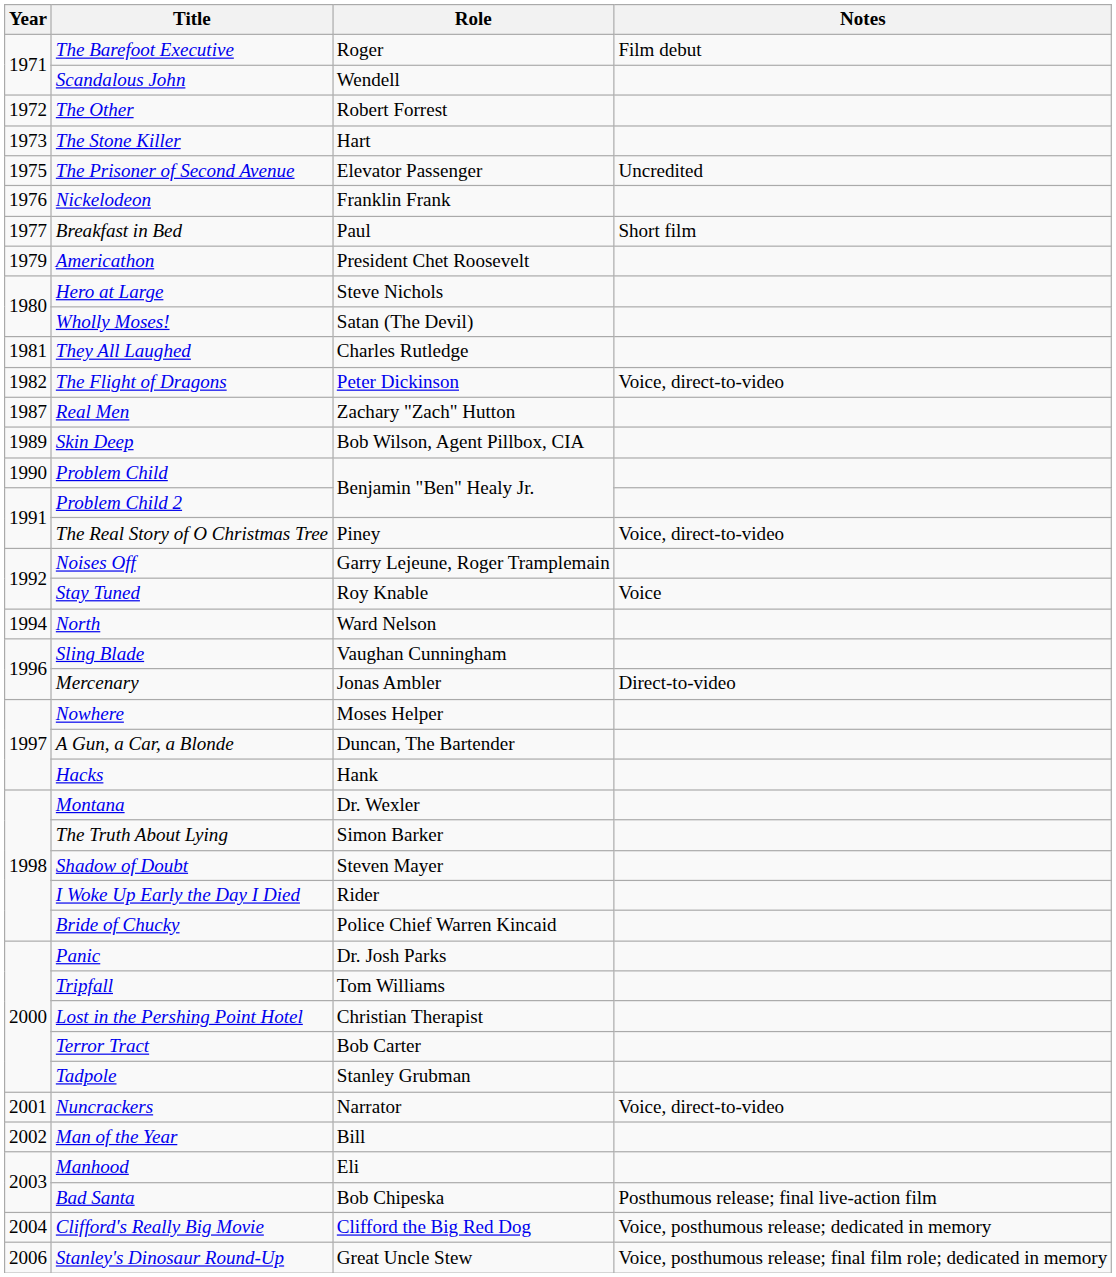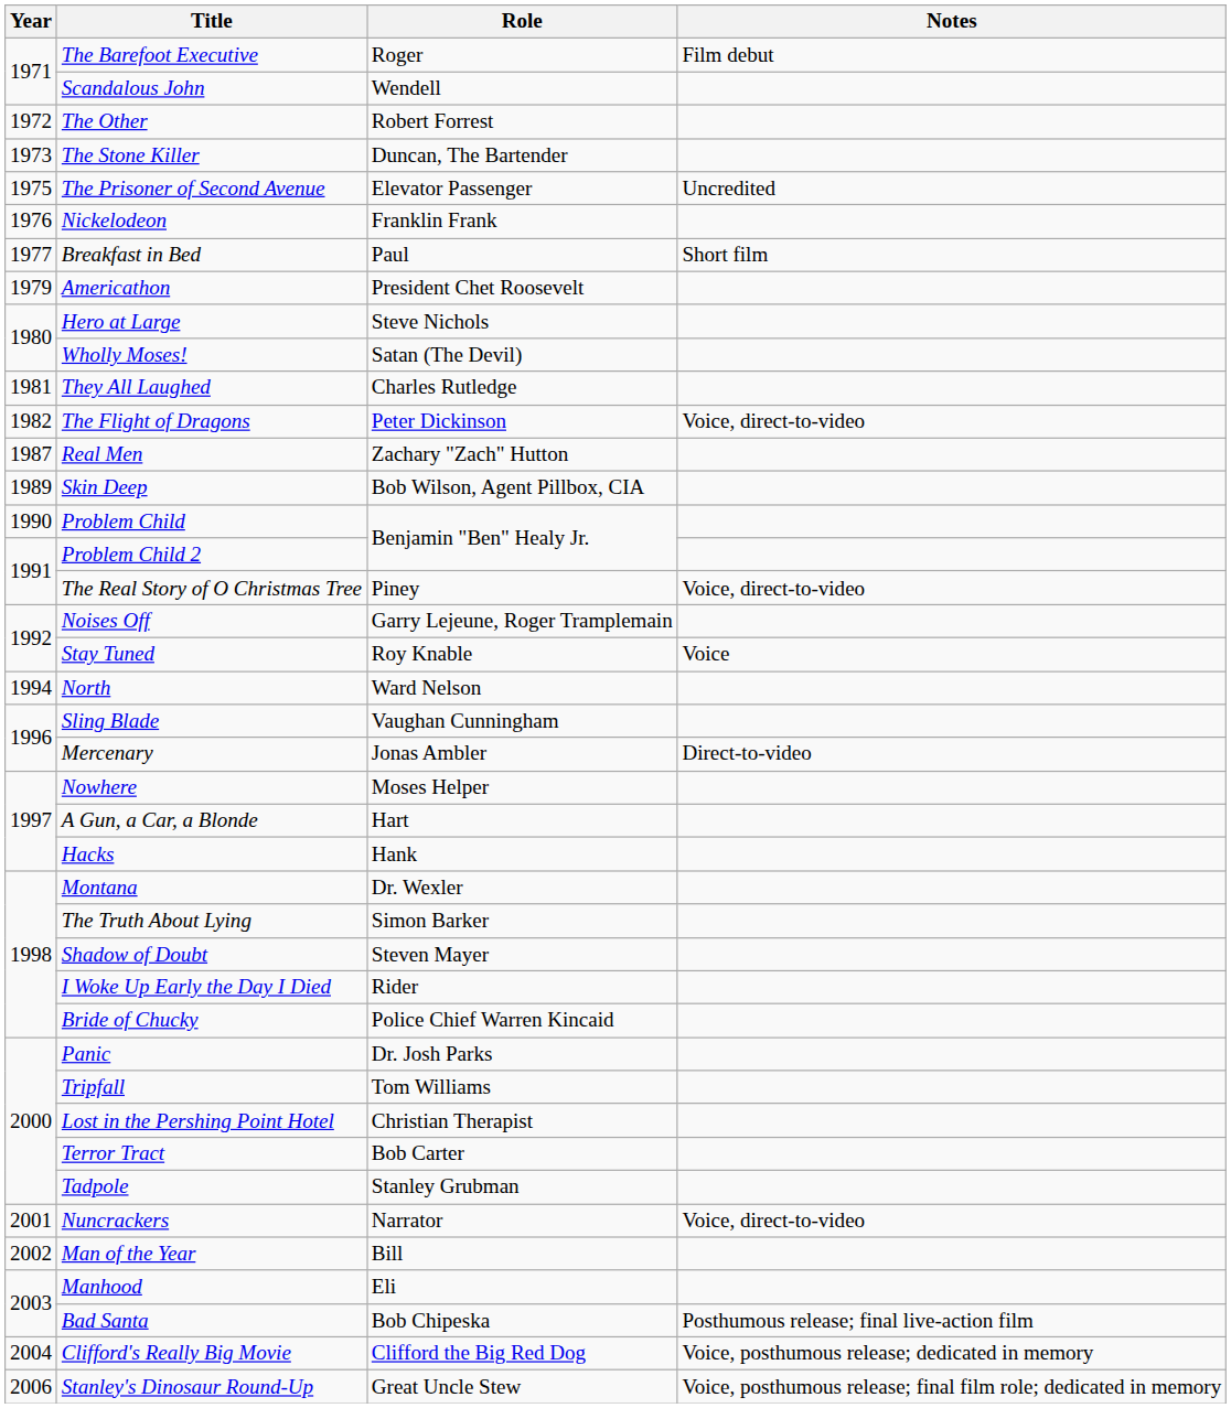 <table class="wikitable sortable">
 <tr>
 <th>Year</th>
 <th>Title</th>
 <th>Role</th>
 <th class="unsortable">Notes</th>
 </tr>
 <tr>
 <td rowspan=2>1971</td>
 <td><em><a href='#'>The Barefoot Executive</a></em></td>
 <td>Roger</td>
 <td>Film debut</td>
 </tr>
 <tr>
 <td><em><a href='#'>Scandalous John</a></em></td>
 <td>Wendell</td>
 <td></td>
 </tr>
 <tr>
 <td>1972</td>
 <td><em><a href='#'>The Other</a></em></td>
 <td>Robert Forrest</td>
 <td></td>
 </tr>
 <tr>
 <td>1973</td>
 <td><em><a href='#'>The Stone Killer</a></em></td>
-<td>Hart</td>
+<td>Duncan, The Bartender</td>
 <td></td>
 </tr>
 <tr>
 <td>1975</td>
 <td><em><a href='#'>The Prisoner of Second Avenue</a></em></td>
 <td>Elevator Passenger</td>
 <td>Uncredited</td>
 </tr>
 <tr>
 <td>1976</td>
 <td><em><a href='#'>Nickelodeon</a></em></td>
 <td>Franklin Frank</td>
 <td></td>
 </tr>
 <tr>
 <td>1977</td>
 <td><em>Breakfast in Bed</em></td>
 <td>Paul</td>
 <td>Short film</td>
 </tr>
 <tr>
 <td>1979</td>
 <td><em><a href='#'>Americathon</a></em></td>
 <td>President Chet Roosevelt</td>
 <td></td>
 </tr>
 <tr>
 <td rowspan=2>1980</td>
 <td><em><a href='#'>Hero at Large</a></em></td>
 <td>Steve Nichols</td>
 <td></td>
 </tr>
 <tr>
 <td><em><a href='#'>Wholly Moses!</a></em></td>
 <td>Satan (The Devil)</td>
 <td></td>
 </tr>
 <tr>
 <td>1981</td>
 <td><em><a href='#'>They All Laughed</a></em></td>
 <td>Charles Rutledge</td>
 <td></td>
 </tr>
 <tr>
 <td>1982</td>
 <td><em><a href='#'>The Flight of Dragons</a></em></td>
 <td><a href='#'>Peter Dickinson</a></td>
 <td>Voice, direct-to-video</td>
 </tr>
 <tr>
 <td>1987</td>
 <td><em><a href='#'>Real Men</a></em></td>
 <td>Zachary "Zach" Hutton</td>
 <td></td>
 </tr>
 <tr>
 <td>1989</td>
 <td><em><a href='#'>Skin Deep</a></em></td>
 <td>Bob Wilson, Agent Pillbox, CIA</td>
 <td></td>
 </tr>
 <tr>
 <td>1990</td>
 <td><em><a href='#'>Problem Child</a></em></td>
 <td rowspan=2>Benjamin "Ben" Healy Jr.</td>
 <td></td>
 </tr>
 <tr>
 <td rowspan=2>1991</td>
 <td><em><a href='#'>Problem Child 2</a></em></td>
 <td></td>
 </tr>
 <tr>
 <td><em>The Real Story of O Christmas Tree</em></td>
 <td>Piney</td>
 <td>Voice, direct-to-video</td>
 </tr>
 <tr>
 <td rowspan=2>1992</td>
 <td><em><a href='#'>Noises Off</a></em></td>
 <td>Garry Lejeune, Roger Tramplemain</td>
 <td></td>
 </tr>
 <tr>
 <td><em><a href='#'>Stay Tuned</a></em></td>
 <td>Roy Knable</td>
 <td>Voice</td>
 </tr>
 <tr>
 <td>1994</td>
 <td><em><a href='#'>North</a></em></td>
 <td>Ward Nelson</td>
 <td></td>
 </tr>
 <tr>
 <td rowspan=2>1996</td>
 <td><em><a href='#'>Sling Blade</a></em></td>
 <td>Vaughan Cunningham</td>
 <td></td>
 </tr>
 <tr>
 <td><em>Mercenary</em></td>
 <td>Jonas Ambler</td>
 <td>Direct-to-video</td>
 </tr>
 <tr>
 <td rowspan=3>1997</td>
 <td><em><a href='#'>Nowhere</a></em></td>
 <td>Moses Helper</td>
 <td></td>
 </tr>
 <tr>
 <td><em>A Gun, a Car, a Blonde</em></td>
-<td>Duncan, The Bartender</td>
+<td>Hart</td>
 <td></td>
 </tr>
 <tr>
 <td><em><a href='#'>Hacks</a></em></td>
 <td>Hank</td>
 <td></td>
 </tr>
 <tr>
 <td rowspan=5>1998</td>
 <td><em><a href='#'>Montana</a></em></td>
 <td>Dr. Wexler</td>
 <td></td>
 </tr>
 <tr>
 <td><em>The Truth About Lying</em></td>
 <td>Simon Barker</td>
 <td></td>
 </tr>
 <tr>
 <td><em><a href='#'>Shadow of Doubt</a></em></td>
 <td>Steven Mayer</td>
 <td></td>
 </tr>
 <tr>
 <td><em><a href='#'>I Woke Up Early the Day I Died</a></em></td>
 <td>Rider</td>
 <td></td>
 </tr>
 <tr>
 <td><em><a href='#'>Bride of Chucky</a></em></td>
 <td>Police Chief Warren Kincaid</td>
 <td></td>
 </tr>
 <tr>
 <td rowspan=5>2000</td>
 <td><em><a href='#'>Panic</a></em></td>
 <td>Dr. Josh Parks</td>
 <td></td>
 </tr>
 <tr>
 <td><em><a href='#'>Tripfall</a></em></td>
 <td>Tom Williams</td>
 <td></td>
 </tr>
 <tr>
 <td><em><a href='#'>Lost in the Pershing Point Hotel</a></em></td>
 <td>Christian Therapist</td>
 <td></td>
 </tr>
 <tr>
 <td><em><a href='#'>Terror Tract</a></em></td>
 <td>Bob Carter</td>
 <td></td>
 </tr>
 <tr>
 <td><em><a href='#'>Tadpole</a></em></td>
 <td>Stanley Grubman</td>
 <td></td>
 </tr>
 <tr>
 <td>2001</td>
 <td><em><a href='#'>Nuncrackers</a></em></td>
 <td>Narrator</td>
 <td>Voice, direct-to-video</td>
 </tr>
 <tr>
 <td>2002</td>
 <td><em><a href='#'>Man of the Year</a></em></td>
 <td>Bill</td>
 <td></td>
 </tr>
 <tr>
 <td rowspan=2>2003</td>
 <td><em><a href='#'>Manhood</a></em></td>
 <td>Eli</td>
 <td></td>
 </tr>
 <tr>
 <td><em><a href='#'>Bad Santa</a></em></td>
 <td>Bob Chipeska</td>
 <td>Posthumous release; final live-action film</td>
 </tr>
 <tr>
 <td>2004</td>
 <td><em><a href='#'>Clifford's Really Big Movie</a></em></td>
 <td><a href='#'>Clifford the Big Red Dog</a></td>
 <td>Voice, posthumous release; dedicated in memory</td>
 </tr>
 <tr>
 <td>2006</td>
 <td><em><a href='#'>Stanley's Dinosaur Round-Up</a></em></td>
 <td>Great Uncle Stew</td>
 <td>Voice, posthumous release; final film role; dedicated in memory</td>
 </tr>
 </table>
